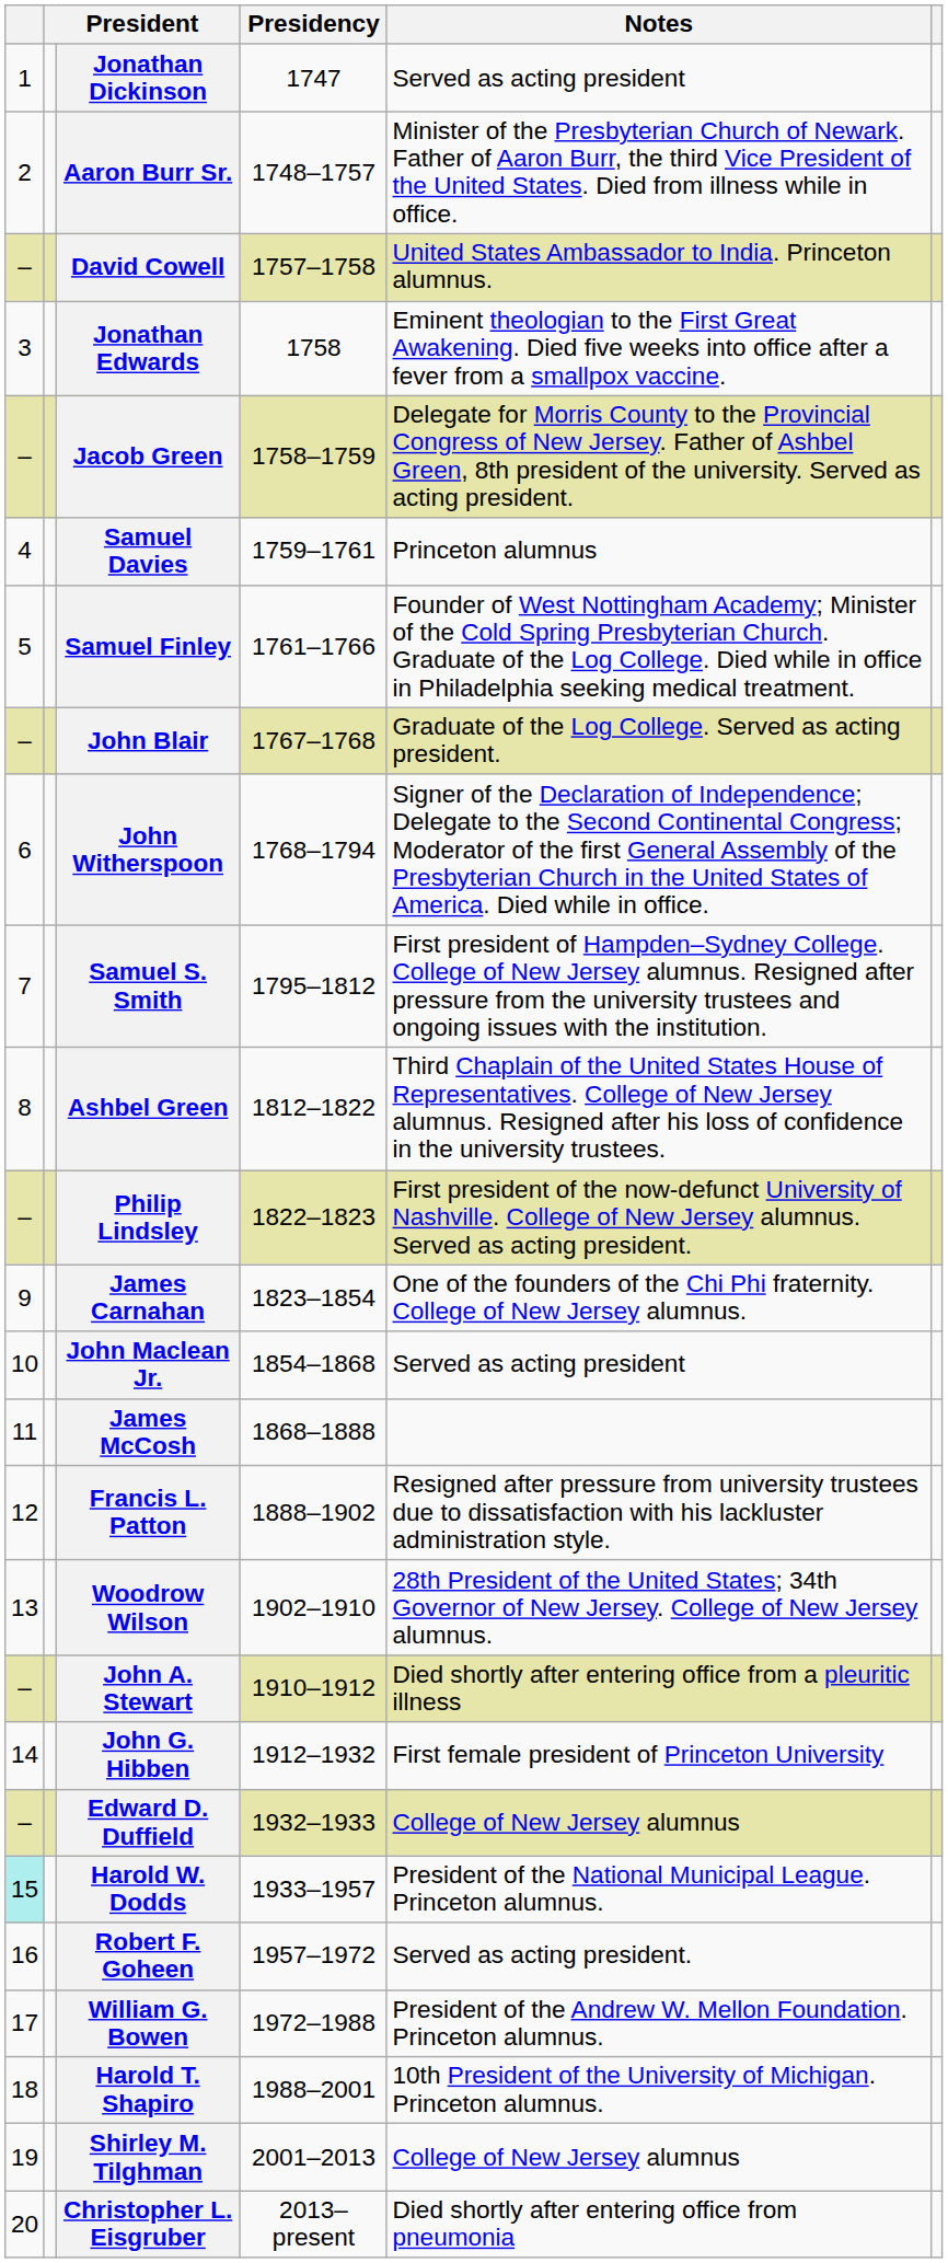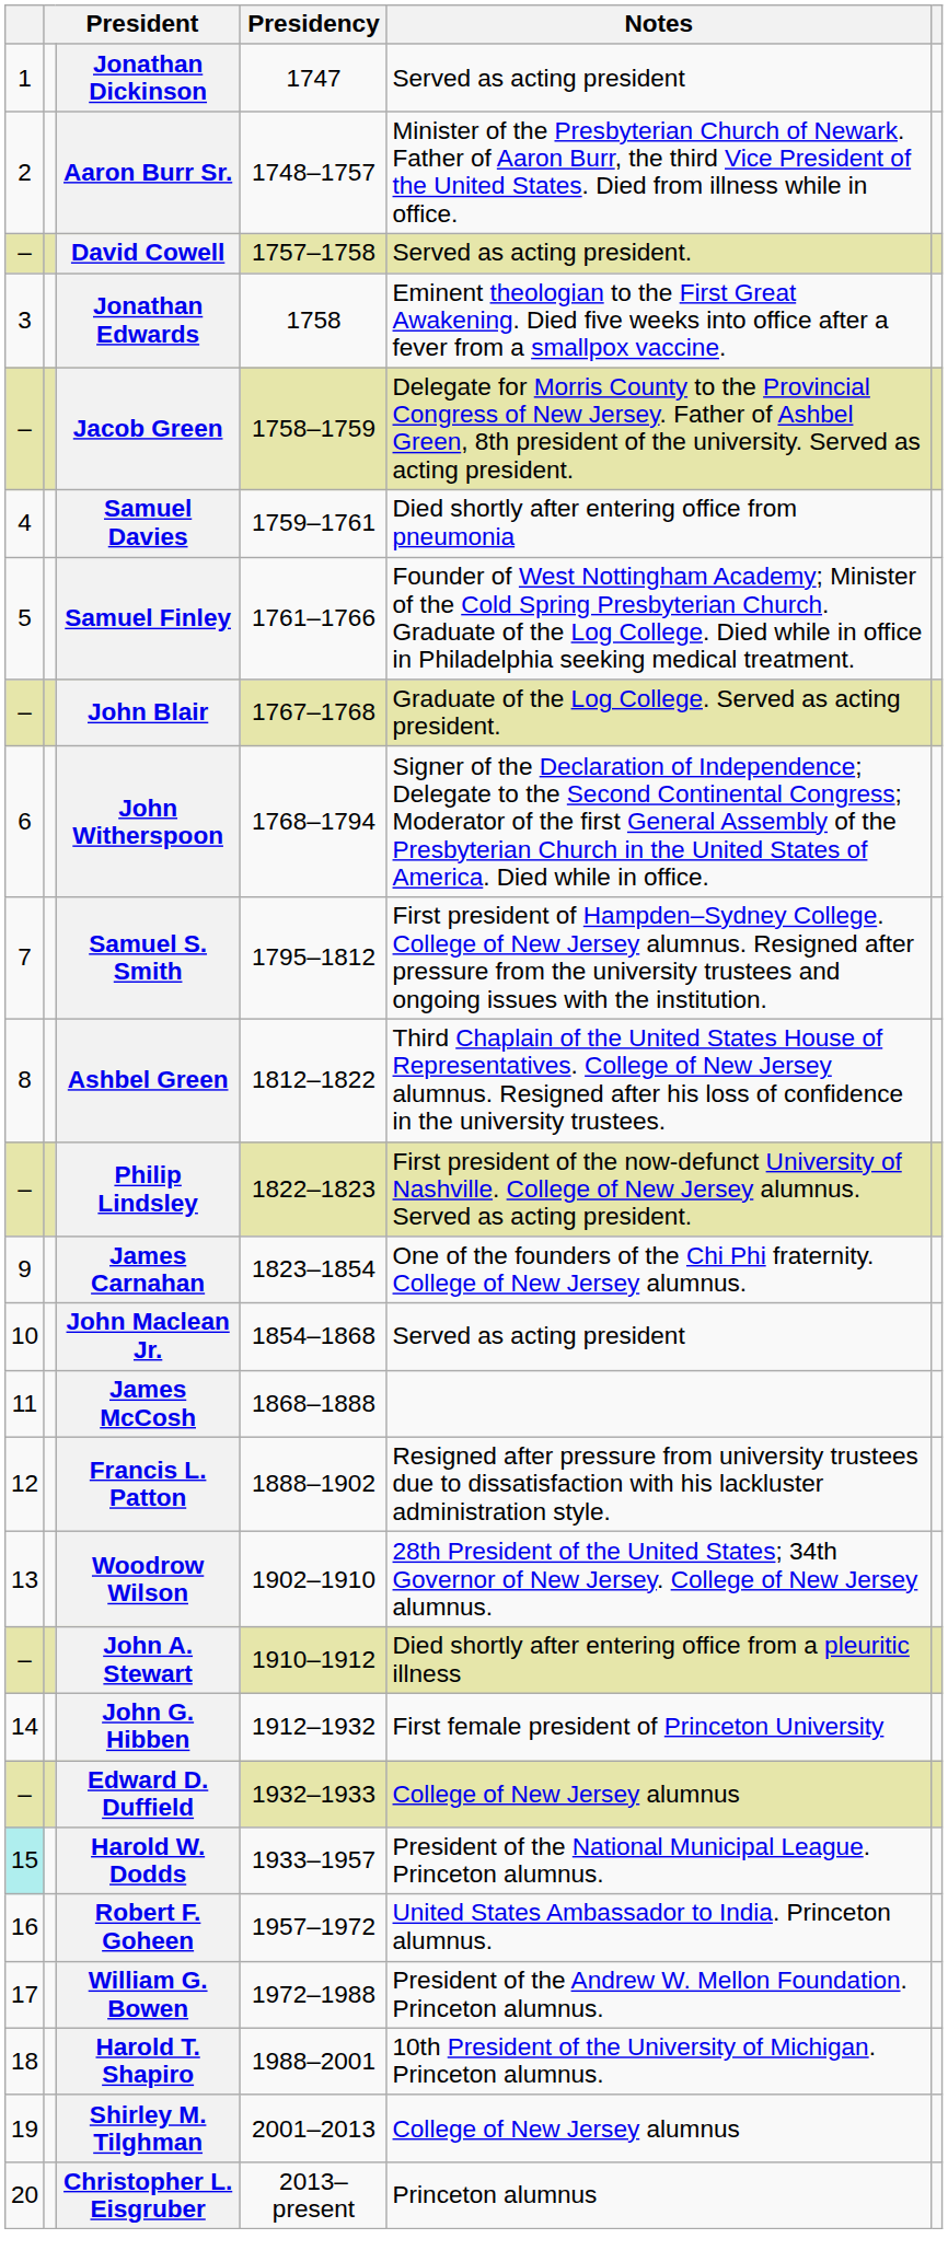 <table class="wikitable sortable">
 <tr>
 <th scope="row"></th>
 <th colspan="2" scope="col">President</th>
 <th scope="col">Presidency</th>
 <th scope="col" class="unsortable">Notes</th>
 <th scope="col" class="unsortable"></th>
 </tr>
 <tr>
 <td align="center">1</td>
 <td data-sort-value="Dickinson, Jonathan"></td>
 <th scope="row"><a href='#'>Jonathan Dickinson</a></th>
 <td align="center">1747</td>
 <td>Served as acting president</td>
 <td align="center"></td>
 </tr>
 <tr>
 <td align="center">2</td>
 <td data-sort-value="Burr Sr., Aaron"></td>
 <th scope="row"><a href='#'>Aaron Burr Sr.</a></th>
 <td align="center">1748–1757</td>
 <td>Minister of the <a href='#'>Presbyterian Church of Newark</a>. Father of <a href='#'>Aaron Burr</a>, the third <a href='#'>Vice President of the United States</a>. Died from illness while in office.</td>
 <td align="center"></td>
 </tr>
 <tr bgcolor="#e6e6aa">
 <td align="center">–</td>
 <td data-sort-value="Cowell, David"></td>
 <th scope="row"><a href='#'>David Cowell</a></th>
 <td align="center">1757–1758</td>
-<td><a href='#'>United States Ambassador to India</a>. Princeton alumnus.</td>
+<td>Served as acting president.</td>
 <td align="center"></td>
 </tr>
 <tr>
 <td align="center">3</td>
 <td data-sort-value="Edwards, Jonathan"></td>
 <th scope="row"><a href='#'>Jonathan Edwards</a></th>
 <td align="center">1758</td>
 <td>Eminent <a href='#'>theologian</a> to the <a href='#'>First Great Awakening</a>. Died five weeks into office after a fever from a <a href='#'>smallpox vaccine</a>.</td>
 <td align="center"></td>
 </tr>
 <tr bgcolor="#e6e6aa">
 <td align="center">–</td>
 <td data-sort-value="Green, Jacob"></td>
 <th scope="row"><a href='#'>Jacob Green</a></th>
 <td align="center">1758–1759</td>
 <td>Delegate for <a href='#'>Morris County</a> to the <a href='#'>Provincial Congress of New Jersey</a>. Father of <a href='#'>Ashbel Green</a>, 8th president of the university. Served as acting president.</td>
 <td align="center"></td>
 </tr>
 <tr>
 <td align="center">4</td>
 <td data-sort-value="Davies, Samuel"></td>
 <th scope="row"><a href='#'>Samuel Davies</a></th>
 <td align="center">1759–1761</td>
-<td>Princeton alumnus</td>
+<td>Died shortly after entering office from <a href='#'>pneumonia</a></td>
 <td align="center"></td>
 </tr>
 <tr>
 <td align="center">5</td>
 <td data-sort-value="Finley, Samuel"></td>
 <th scope="row"><a href='#'>Samuel Finley</a></th>
 <td align="center">1761–1766</td>
 <td>Founder of <a href='#'>West Nottingham Academy</a>; Minister of the <a href='#'>Cold Spring Presbyterian Church</a>. Graduate of the <a href='#'>Log College</a>. Died while in office in Philadelphia seeking medical treatment.</td>
 <td align="center"></td>
 </tr>
 <tr bgcolor="#e6e6aa">
 <td align="center">–</td>
 <td data-sort-value="Blair, John"></td>
 <th scope="row"><a href='#'>John Blair</a></th>
 <td align="center">1767–1768</td>
 <td>Graduate of the <a href='#'>Log College</a>. Served as acting president.</td>
 <td align="center"></td>
 </tr>
 <tr>
 <td align="center">6</td>
 <td data-sort-value="Witherspoon, John"></td>
 <th scope="row"><a href='#'>John Witherspoon</a></th>
 <td align="center">1768–1794</td>
 <td>Signer of the <a href='#'>Declaration of Independence</a>; Delegate to the <a href='#'>Second Continental Congress</a>; Moderator of the first <a href='#'>General Assembly</a> of the <a href='#'>Presbyterian Church in the United States of America</a>. Died while in office.</td>
 <td align="center"></td>
 </tr>
 <tr>
 <td align="center">7</td>
 <td data-sort-value="Smith, Samuel S."></td>
 <th scope="row"><a href='#'>Samuel S. Smith</a></th>
 <td align="center">1795–1812</td>
 <td>First president of <a href='#'>Hampden–Sydney College</a>. <a href='#'>College of New Jersey</a> alumnus. Resigned after pressure from the university trustees and ongoing issues with the institution.</td>
 <td align="center"></td>
 </tr>
 <tr>
 <td align="center">8</td>
 <td data-sort-value="Green, Ashbel"></td>
 <th scope="row"><a href='#'>Ashbel Green</a></th>
 <td align="center">1812–1822</td>
 <td>Third <a href='#'>Chaplain of the United States House of Representatives</a>. <a href='#'>College of New Jersey</a> alumnus. Resigned after his loss of confidence in the university trustees.</td>
 <td align="center"></td>
 </tr>
 <tr bgcolor="#e6e6aa">
 <td align="center">–</td>
 <td data-sort-value="Lindsley, Philip"></td>
 <th scope="row"><a href='#'>Philip Lindsley</a></th>
 <td align="center">1822–1823</td>
 <td>First president of the now-defunct <a href='#'>University of Nashville</a>. <a href='#'>College of New Jersey</a> alumnus. Served as acting president.</td>
 <td align="center"></td>
 </tr>
 <tr>
 <td align="center">9</td>
 <td data-sort-value="Carnahan, James"></td>
 <th scope="row"><a href='#'>James Carnahan</a></th>
 <td align="center">1823–1854</td>
 <td>One of the founders of the <a href='#'>Chi Phi</a> fraternity. <a href='#'>College of New Jersey</a> alumnus.</td>
 <td align="center"></td>
 </tr>
 <tr>
 <td align="center">10</td>
 <td data-sort-value="Maclean Jr., John"></td>
 <th scope="row"><a href='#'>John Maclean Jr.</a></th>
 <td align="center">1854–1868</td>
 <td>Served as acting president</td>
 <td align="center"></td>
 </tr>
 <tr>
 <td align="center">11</td>
 <td data-sort-value="McCosh, James"></td>
 <th scope="row"><a href='#'>James McCosh</a></th>
 <td align="center">1868–1888</td>
 <td></td>
 <td align="center"></td>
 </tr>
 <tr>
 <td align="center">12</td>
 <td data-sort-value="Patton, Francis L."></td>
 <th scope="row"><a href='#'>Francis L. Patton</a></th>
 <td align="center">1888–1902</td>
 <td>Resigned after pressure from university trustees due to dissatisfaction with his lackluster administration style.</td>
 <td align="center"></td>
 </tr>
 <tr>
 <td align="center">13</td>
 <td data-sort-value="Wilson, Woodrow"></td>
 <th scope="row"><a href='#'>Woodrow Wilson</a></th>
 <td align="center">1902–1910</td>
 <td><a href='#'>28th President of the United States</a>; 34th <a href='#'>Governor of New Jersey</a>. <a href='#'>College of New Jersey</a> alumnus.</td>
 <td align="center"></td>
 </tr>
 <tr bgcolor="#e6e6aa">
 <td align="center">–</td>
 <td data-sort-value="Stewart, John A."></td>
 <th scope="row"><a href='#'>John A. Stewart</a></th>
 <td align="center">1910–1912</td>
 <td>Died shortly after entering office from a <a href='#'>pleuritic</a> illness</td>
 <td align="center"></td>
 </tr>
 <tr>
 <td align="center">14</td>
 <td data-sort-value="Hibben, John G."></td>
 <th scope="row"><a href='#'>John G. Hibben</a></th>
 <td align="center">1912–1932</td>
 <td>First female president of <a href='#'>Princeton University</a></td>
 <td align="center"></td>
 </tr>
 <tr bgcolor="#e6e6aa">
 <td align="center">–</td>
 <td data-sort-value="Duffield, Edward D."></td>
 <th scope="row"><a href='#'>Edward D. Duffield</a></th>
 <td align="center">1932–1933</td>
 <td><a href='#'>College of New Jersey</a> alumnus</td>
 <td align="center"></td>
 </tr>
 <tr>
 <td align="center" style="background: paleturquoise;">15</td>
 <td data-sort-value="Dodds, Harold W."></td>
 <th scope="row"><a href='#'>Harold W. Dodds</a></th>
 <td align="center">1933–1957</td>
 <td>President of the <a href='#'>National Municipal League</a>. Princeton alumnus.</td>
 <td align="center"></td>
 </tr>
 <tr>
 <td align="center">16</td>
 <td data-sort-value="Goheen, Robert F."></td>
 <th scope="row"><a href='#'>Robert F. Goheen</a></th>
 <td align="center">1957–1972</td>
-<td>Served as acting president.</td>
+<td><a href='#'>United States Ambassador to India</a>. Princeton alumnus.</td>
 <td align="center"></td>
 </tr>
 <tr>
 <td align="center">17</td>
 <td data-sort-value="Bowen, William G."></td>
 <th scope="row"><a href='#'>William G. Bowen</a></th>
 <td align="center">1972–1988</td>
 <td>President of the <a href='#'>Andrew W. Mellon Foundation</a>. Princeton alumnus.</td>
 <td align="center"></td>
 </tr>
 <tr>
 <td align="center">18</td>
 <td data-sort-value="Shapiro, Harold T."></td>
 <th scope="row"><a href='#'>Harold T. Shapiro</a></th>
 <td align="center">1988–2001</td>
 <td>10th <a href='#'>President of the University of Michigan</a>. Princeton alumnus.</td>
 <td align="center"></td>
 </tr>
 <tr>
 <td align="center">19</td>
 <td data-sort-value="Tilghman, Shirley M."></td>
 <th scope="row"><a href='#'>Shirley M. Tilghman</a></th>
 <td align="center">2001–2013</td>
 <td><a href='#'>College of New Jersey</a> alumnus</td>
 <td align="center"></td>
 </tr>
 <tr>
 <td align="center">20</td>
 <td data-sort-value="Eisgruber, Christopher L."></td>
 <th scope="row"><a href='#'>Christopher L. Eisgruber</a></th>
 <td align="center">2013–present</td>
-<td>Died shortly after entering office from <a href='#'>pneumonia</a></td>
+<td>Princeton alumnus</td>
 <td align="center"></td>
 </tr>
 </table>
